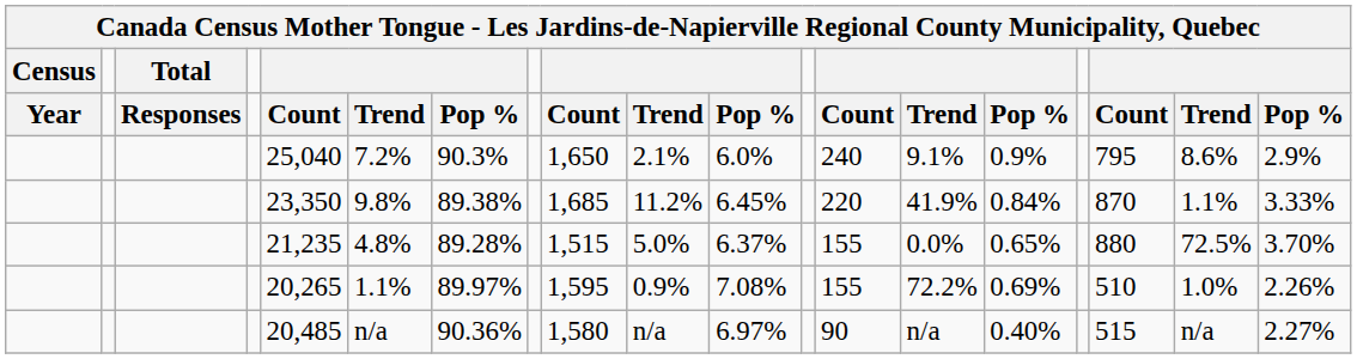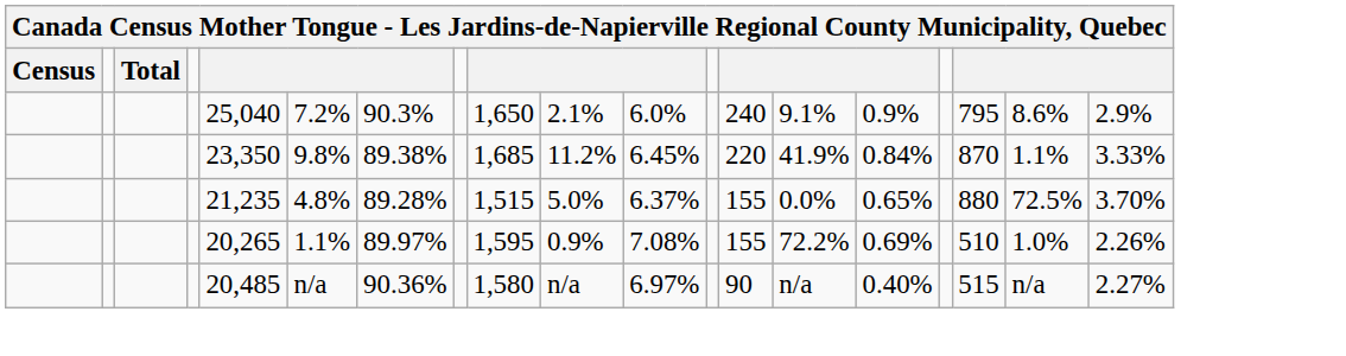 <table class="wikitable">
 <tr>
 <th colspan="19">Canada Census Mother Tongue - Les Jardins-de-Napierville Regional County Municipality, Quebec</th>
 </tr>
 <tr>
 <th>Census</th>
 <td></td>
 <th>Total</th>
 <td colspan="1"></td>
 <th colspan="3"></th>
 <td colspan="1"></td>
 <th colspan="3"></th>
 <td colspan="1"></td>
 <th colspan="3"></th>
 <td colspan="1"></td>
 <th colspan="3"></th>
-</tr>
-<tr>
-<th>Year</th>
-<td></td>
-<th>Responses</th>
-<td></td>
-<th>Count</th>
-<th>Trend</th>
-<th>Pop %</th>
-<td></td>
-<th>Count</th>
-<th>Trend</th>
-<th>Pop %</th>
-<td></td>
-<th>Count</th>
-<th>Trend</th>
-<th>Pop %</th>
-<td></td>
-<th>Count</th>
-<th>Trend</th>
-<th>Pop %</th>
 </tr>
 <tr>
 <td></td>
 <td></td>
 <td></td>
 <td></td>
 <td>25,040</td>
 <td> 7.2%</td>
 <td>90.3%</td>
 <td></td>
 <td>1,650</td>
 <td> 2.1%</td>
 <td>6.0%</td>
 <td></td>
 <td>240</td>
 <td> 9.1%</td>
 <td>0.9%</td>
 <td></td>
 <td>795</td>
 <td> 8.6%</td>
 <td>2.9%</td>
 </tr>
 <tr>
 <td></td>
 <td></td>
 <td></td>
 <td></td>
 <td>23,350</td>
 <td> 9.8%</td>
 <td>89.38%</td>
 <td></td>
 <td>1,685</td>
 <td> 11.2%</td>
 <td>6.45%</td>
 <td></td>
 <td>220</td>
 <td> 41.9%</td>
 <td>0.84%</td>
 <td></td>
 <td>870</td>
 <td> 1.1%</td>
 <td>3.33%</td>
 </tr>
 <tr>
 <td></td>
 <td></td>
 <td></td>
 <td></td>
 <td>21,235</td>
 <td> 4.8%</td>
 <td>89.28%</td>
 <td></td>
 <td>1,515</td>
 <td> 5.0%</td>
 <td>6.37%</td>
 <td></td>
 <td>155</td>
 <td> 0.0%</td>
 <td>0.65%</td>
 <td></td>
 <td>880</td>
 <td> 72.5%</td>
 <td>3.70%</td>
 </tr>
 <tr>
 <td></td>
 <td></td>
 <td></td>
 <td></td>
 <td>20,265</td>
 <td> 1.1%</td>
 <td>89.97%</td>
 <td></td>
 <td>1,595</td>
 <td> 0.9%</td>
 <td>7.08%</td>
 <td></td>
 <td>155</td>
 <td> 72.2%</td>
 <td>0.69%</td>
 <td></td>
 <td>510</td>
 <td> 1.0%</td>
 <td>2.26%</td>
 </tr>
 <tr>
 <td></td>
 <td></td>
 <td></td>
 <td></td>
 <td>20,485</td>
 <td>n/a</td>
 <td>90.36%</td>
 <td></td>
 <td>1,580</td>
 <td>n/a</td>
 <td>6.97%</td>
 <td></td>
 <td>90</td>
 <td>n/a</td>
 <td>0.40%</td>
 <td></td>
 <td>515</td>
 <td>n/a</td>
 <td>2.27%</td>
 </tr>
 </table>
